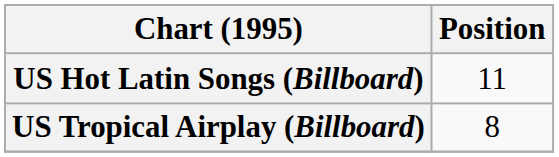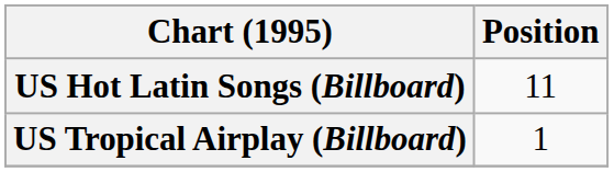 <table class="wikitable plainrowheaders " style="text-align:center;">
 <tr>
 <th scope="col">Chart (1995)</th>
 <th scope="col">Position</th>
 </tr>
 <tr>
 <th scope="row">US Hot Latin Songs (<em>Billboard</em>)</th>
 <td align="center">11</td>
 </tr>
 <tr>
 <th scope="row">US Tropical Airplay (<em>Billboard</em>)</th>
-<td>8</td>
+<td>1</td>
 </tr>
 <tr>
 </tr>
 </table>
